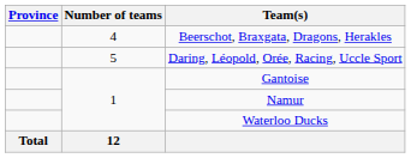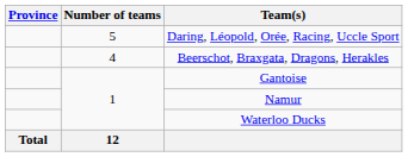 <table class="wikitable" style="text-align:center">
 <tr>
 <th><a href='#'>Province</a></th>
 <th>Number of teams</th>
 <th>Team(s)</th>
 </tr>
 <tr>
 <td align="left"></td>
-<td>4</td>
-<td><a href='#'>Beerschot</a>, <a href='#'>Braxgata</a>, <a href='#'>Dragons</a>, <a href='#'>Herakles</a></td>
+<td>5</td>
+<td><a href='#'>Daring</a>, <a href='#'>Léopold</a>, <a href='#'>Orée</a>, <a href='#'>Racing</a>, <a href='#'>Uccle Sport</a></td>
 </tr>
 <tr>
 <td align="left"></td>
-<td>5</td>
-<td><a href='#'>Daring</a>, <a href='#'>Léopold</a>, <a href='#'>Orée</a>, <a href='#'>Racing</a>, <a href='#'>Uccle Sport</a></td>
+<td>4</td>
+<td><a href='#'>Beerschot</a>, <a href='#'>Braxgata</a>, <a href='#'>Dragons</a>, <a href='#'>Herakles</a></td>
 </tr>
 <tr>
 <td align="left"></td>
 <td rowspan=3>1</td>
 <td><a href='#'>Gantoise</a></td>
 </tr>
 <tr>
 <td align=left></td>
 <td><a href='#'>Namur</a></td>
 </tr>
 <tr>
 <td align=left></td>
 <td><a href='#'>Waterloo Ducks</a></td>
 </tr>
 <tr>
 <th>Total</th>
 <th>12</th>
 <th></th>
 </tr>
 </table>
